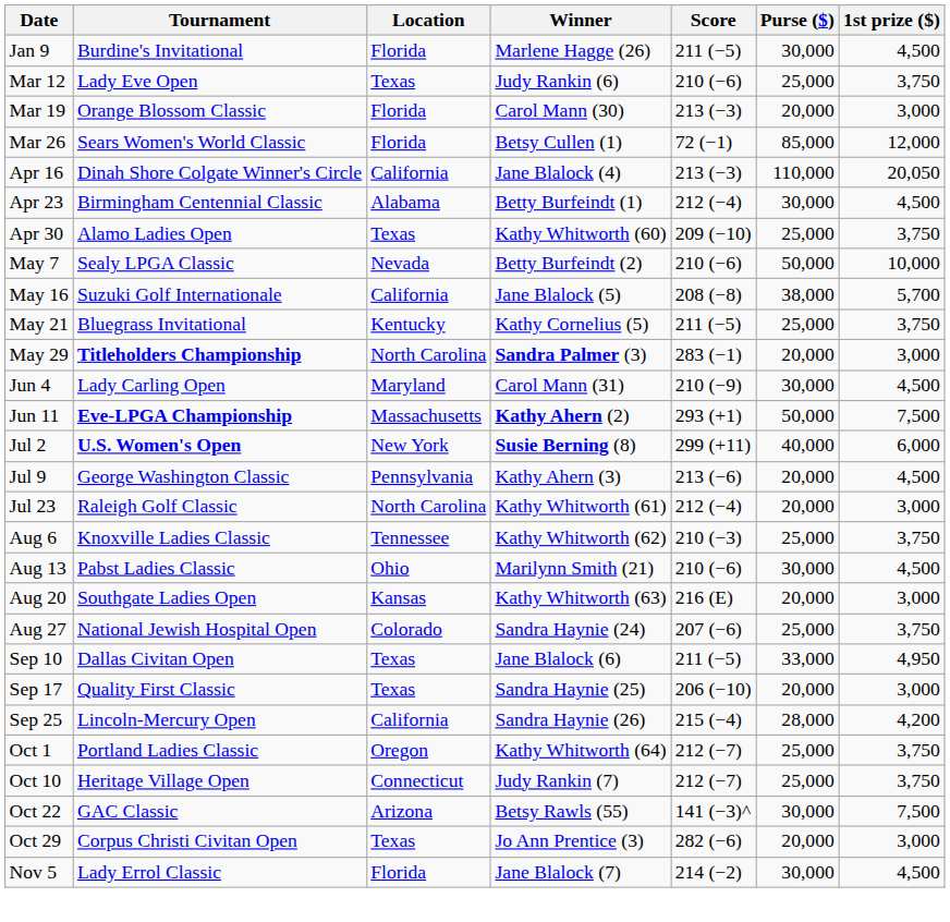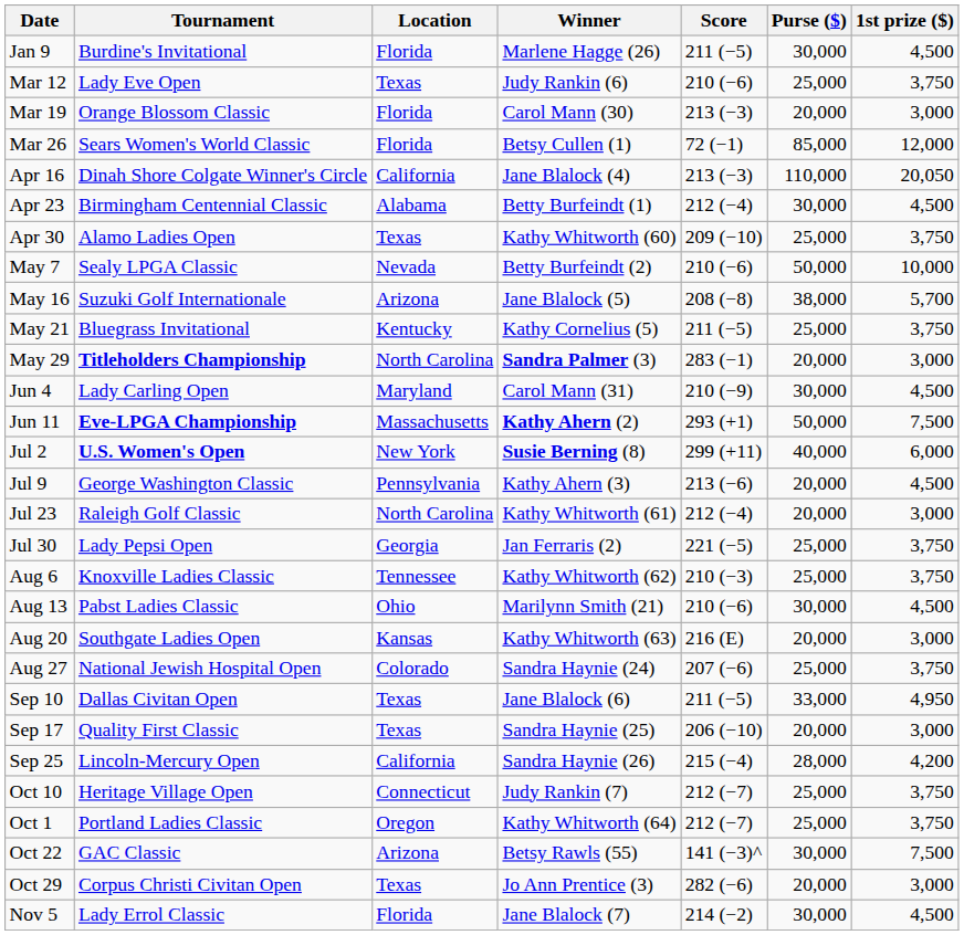 <table class=wikitable>
 <tr>
 <th>Date</th>
 <th>Tournament</th>
 <th>Location</th>
 <th>Winner</th>
 <th>Score</th>
 <th>Purse (<a href='#'>$</a>)</th>
 <th>1st prize ($)</th>
 </tr>
 <tr>
 <td>Jan 9</td>
 <td><a href='#'>Burdine's Invitational</a></td>
 <td><a href='#'>Florida</a></td>
 <td> <a href='#'>Marlene Hagge</a> (26)</td>
 <td>211 (−5)</td>
 <td align=right>30,000</td>
 <td align=right>4,500</td>
 </tr>
 <tr>
 <td>Mar 12</td>
 <td><a href='#'>Lady Eve Open</a></td>
 <td><a href='#'>Texas</a></td>
 <td> <a href='#'>Judy Rankin</a> (6)</td>
 <td>210 (−6)</td>
 <td align=right>25,000</td>
 <td align=right>3,750</td>
 </tr>
 <tr>
 <td>Mar 19</td>
 <td><a href='#'>Orange Blossom Classic</a></td>
 <td><a href='#'>Florida</a></td>
 <td> <a href='#'>Carol Mann</a> (30)</td>
 <td>213 (−3)</td>
 <td align=right>20,000</td>
 <td align=right>3,000</td>
 </tr>
 <tr>
 <td>Mar 26</td>
 <td><a href='#'>Sears Women's World Classic</a></td>
 <td><a href='#'>Florida</a></td>
 <td> <a href='#'>Betsy Cullen</a> (1)</td>
 <td>72 (−1)</td>
 <td align=right>85,000</td>
 <td align=right>12,000</td>
 </tr>
 <tr>
 <td>Apr 16</td>
 <td><a href='#'>Dinah Shore Colgate Winner's Circle</a></td>
 <td><a href='#'>California</a></td>
 <td> <a href='#'>Jane Blalock</a> (4)</td>
 <td>213 (−3)</td>
 <td align=right>110,000</td>
 <td align=right>20,050</td>
 </tr>
 <tr>
 <td>Apr 23</td>
 <td><a href='#'>Birmingham Centennial Classic</a></td>
 <td><a href='#'>Alabama</a></td>
 <td> <a href='#'>Betty Burfeindt</a> (1)</td>
 <td>212 (−4)</td>
 <td align=right>30,000</td>
 <td align=right>4,500</td>
 </tr>
 <tr>
 <td>Apr 30</td>
 <td><a href='#'>Alamo Ladies Open</a></td>
 <td><a href='#'>Texas</a></td>
 <td> <a href='#'>Kathy Whitworth</a> (60)</td>
 <td>209 (−10)</td>
 <td align=right>25,000</td>
 <td align=right>3,750</td>
 </tr>
 <tr>
 <td>May 7</td>
 <td><a href='#'>Sealy LPGA Classic</a></td>
 <td><a href='#'>Nevada</a></td>
 <td> <a href='#'>Betty Burfeindt</a> (2)</td>
 <td>210 (−6)</td>
 <td align=right>50,000</td>
 <td align=right>10,000</td>
 </tr>
 <tr>
 <td>May 16</td>
 <td><a href='#'>Suzuki Golf Internationale</a></td>
-<td><a href='#'>California</a></td>
+<td><a href='#'>Arizona</a></td>
 <td> <a href='#'>Jane Blalock</a> (5)</td>
 <td>208 (−8)</td>
 <td align=right>38,000</td>
 <td align=right>5,700</td>
 </tr>
 <tr>
 <td>May 21</td>
 <td><a href='#'>Bluegrass Invitational</a></td>
 <td><a href='#'>Kentucky</a></td>
 <td> <a href='#'>Kathy Cornelius</a> (5)</td>
 <td>211 (−5)</td>
 <td align=right>25,000</td>
 <td align=right>3,750</td>
 </tr>
 <tr>
 <td>May 29</td>
 <td><strong><a href='#'>Titleholders Championship</a></strong></td>
 <td><a href='#'>North Carolina</a></td>
 <td> <strong><a href='#'>Sandra Palmer</a></strong> (3)</td>
 <td>283 (−1)</td>
 <td align=right>20,000</td>
 <td align=right>3,000</td>
 </tr>
 <tr>
 <td>Jun 4</td>
 <td><a href='#'>Lady Carling Open</a></td>
 <td><a href='#'>Maryland</a></td>
 <td> <a href='#'>Carol Mann</a> (31)</td>
 <td>210 (−9)</td>
 <td align=right>30,000</td>
 <td align=right>4,500</td>
 </tr>
 <tr>
 <td>Jun 11</td>
 <td><strong><a href='#'>Eve-LPGA Championship</a></strong></td>
 <td><a href='#'>Massachusetts</a></td>
 <td> <strong><a href='#'>Kathy Ahern</a></strong> (2)</td>
 <td>293 (+1)</td>
 <td align=right>50,000</td>
 <td align=right>7,500</td>
 </tr>
 <tr>
 <td>Jul 2</td>
 <td><strong><a href='#'>U.S. Women's Open</a></strong></td>
 <td><a href='#'>New York</a></td>
 <td> <strong><a href='#'>Susie Berning</a></strong> (8)</td>
 <td>299 (+11)</td>
 <td align=right>40,000</td>
 <td align=right>6,000</td>
 </tr>
 <tr>
 <td>Jul 9</td>
 <td><a href='#'>George Washington Classic</a></td>
 <td><a href='#'>Pennsylvania</a></td>
 <td> <a href='#'>Kathy Ahern</a> (3)</td>
 <td>213 (−6)</td>
 <td align=right>20,000</td>
 <td align=right>4,500</td>
 </tr>
 <tr>
 <td>Jul 23</td>
 <td><a href='#'>Raleigh Golf Classic</a></td>
 <td><a href='#'>North Carolina</a></td>
 <td> <a href='#'>Kathy Whitworth</a> (61)</td>
 <td>212 (−4)</td>
 <td align=right>20,000</td>
 <td align=right>3,000</td>
 </tr>
 <tr>
+<td>Jul 30</td>
+<td><a href='#'>Lady Pepsi Open</a></td>
+<td><a href='#'>Georgia</a></td>
+<td> <a href='#'>Jan Ferraris</a> (2)</td>
+<td>221 (−5)</td>
+<td align=right>25,000</td>
+<td align=right>3,750</td>
+</tr>
+<tr>
 <td>Aug 6</td>
 <td><a href='#'>Knoxville Ladies Classic</a></td>
 <td><a href='#'>Tennessee</a></td>
 <td> <a href='#'>Kathy Whitworth</a> (62)</td>
 <td>210 (−3)</td>
 <td align=right>25,000</td>
 <td align=right>3,750</td>
 </tr>
 <tr>
 <td>Aug 13</td>
 <td><a href='#'>Pabst Ladies Classic</a></td>
 <td><a href='#'>Ohio</a></td>
 <td> <a href='#'>Marilynn Smith</a> (21)</td>
 <td>210 (−6)</td>
 <td align=right>30,000</td>
 <td align=right>4,500</td>
 </tr>
 <tr>
 <td>Aug 20</td>
 <td><a href='#'>Southgate Ladies Open</a></td>
 <td><a href='#'>Kansas</a></td>
 <td> <a href='#'>Kathy Whitworth</a> (63)</td>
 <td>216 (E)</td>
 <td align=right>20,000</td>
 <td align=right>3,000</td>
 </tr>
 <tr>
 <td>Aug 27</td>
 <td><a href='#'>National Jewish Hospital Open</a></td>
 <td><a href='#'>Colorado</a></td>
 <td> <a href='#'>Sandra Haynie</a> (24)</td>
 <td>207 (−6)</td>
 <td align=right>25,000</td>
 <td align=right>3,750</td>
 </tr>
 <tr>
 <td>Sep 10</td>
 <td><a href='#'>Dallas Civitan Open</a></td>
 <td><a href='#'>Texas</a></td>
 <td> <a href='#'>Jane Blalock</a> (6)</td>
 <td>211 (−5)</td>
 <td align=right>33,000</td>
 <td align=right>4,950</td>
 </tr>
 <tr>
 <td>Sep 17</td>
 <td><a href='#'>Quality First Classic</a></td>
 <td><a href='#'>Texas</a></td>
 <td> <a href='#'>Sandra Haynie</a> (25)</td>
 <td>206 (−10)</td>
 <td align=right>20,000</td>
 <td align=right>3,000</td>
 </tr>
 <tr>
 <td>Sep 25</td>
 <td><a href='#'>Lincoln-Mercury Open</a></td>
 <td><a href='#'>California</a></td>
 <td> <a href='#'>Sandra Haynie</a> (26)</td>
 <td>215 (−4)</td>
 <td align=right>28,000</td>
 <td align=right>4,200</td>
 </tr>
 <tr>
-<td>Oct 1</td>
-<td><a href='#'>Portland Ladies Classic</a></td>
-<td><a href='#'>Oregon</a></td>
-<td> <a href='#'>Kathy Whitworth</a> (64)</td>
+<td>Oct 10</td>
+<td><a href='#'>Heritage Village Open</a></td>
+<td><a href='#'>Connecticut</a></td>
+<td> <a href='#'>Judy Rankin</a> (7)</td>
 <td>212 (−7)</td>
 <td align=right>25,000</td>
 <td align=right>3,750</td>
 </tr>
 <tr>
-<td>Oct 10</td>
-<td><a href='#'>Heritage Village Open</a></td>
-<td><a href='#'>Connecticut</a></td>
-<td> <a href='#'>Judy Rankin</a> (7)</td>
+<td>Oct 1</td>
+<td><a href='#'>Portland Ladies Classic</a></td>
+<td><a href='#'>Oregon</a></td>
+<td> <a href='#'>Kathy Whitworth</a> (64)</td>
 <td>212 (−7)</td>
 <td align=right>25,000</td>
 <td align=right>3,750</td>
 </tr>
 <tr>
 <td>Oct 22</td>
 <td><a href='#'>GAC Classic</a></td>
 <td><a href='#'>Arizona</a></td>
 <td> <a href='#'>Betsy Rawls</a> (55)</td>
 <td>141 (−3)^</td>
 <td align=right>30,000</td>
 <td align=right>7,500</td>
 </tr>
 <tr>
 <td>Oct 29</td>
 <td><a href='#'>Corpus Christi Civitan Open</a></td>
 <td><a href='#'>Texas</a></td>
 <td> <a href='#'>Jo Ann Prentice</a> (3)</td>
 <td>282 (−6)</td>
 <td align=right>20,000</td>
 <td align=right>3,000</td>
 </tr>
 <tr>
 <td>Nov 5</td>
 <td><a href='#'>Lady Errol Classic</a></td>
 <td><a href='#'>Florida</a></td>
 <td> <a href='#'>Jane Blalock</a> (7)</td>
 <td>214 (−2)</td>
 <td align=right>30,000</td>
 <td align=right>4,500</td>
 </tr>
 </table>
